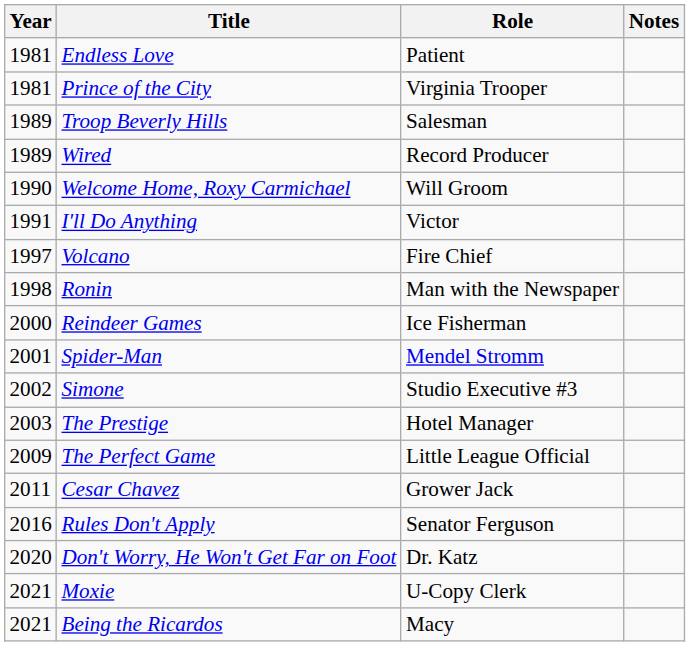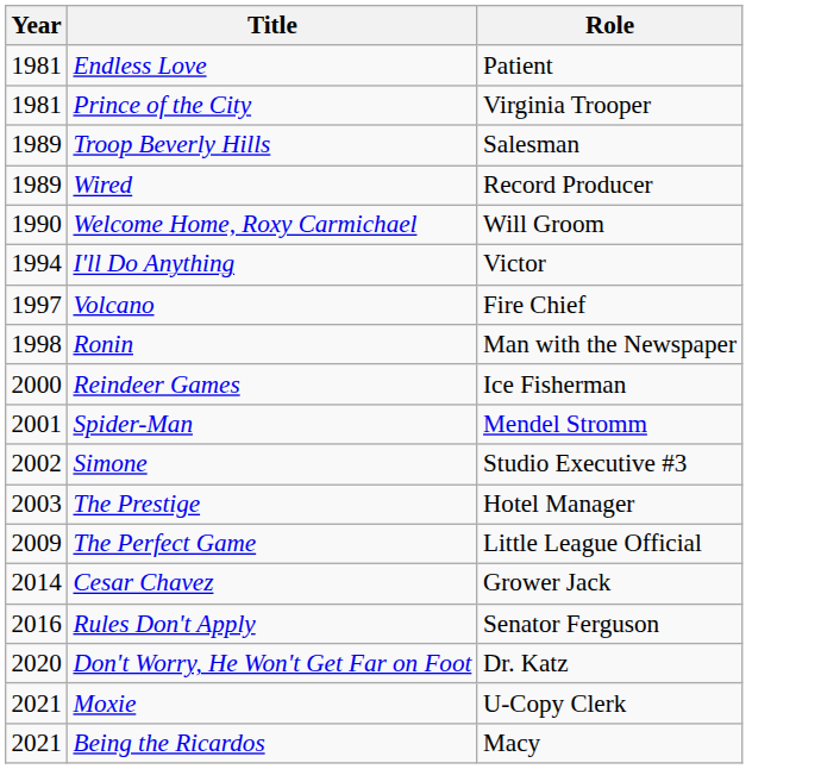 <table class="wikitable sortable">
 <tr>
 <th>Year</th>
 <th>Title</th>
 <th>Role</th>
-<th>Notes</th>
 </tr>
 <tr>
 <td>1981</td>
 <td><em><a href='#'>Endless Love</a></em></td>
 <td>Patient</td>
-<td></td>
 </tr>
 <tr>
 <td>1981</td>
 <td><em><a href='#'>Prince of the City</a></em></td>
 <td>Virginia Trooper</td>
-<td></td>
 </tr>
 <tr>
 <td>1989</td>
 <td><em><a href='#'>Troop Beverly Hills</a></em></td>
 <td>Salesman</td>
-<td></td>
 </tr>
 <tr>
 <td>1989</td>
 <td><em><a href='#'>Wired</a></em></td>
 <td>Record Producer</td>
-<td></td>
 </tr>
 <tr>
 <td>1990</td>
 <td><em><a href='#'>Welcome Home, Roxy Carmichael</a></em></td>
 <td>Will Groom</td>
-<td></td>
 </tr>
 <tr>
-<td>1991</td>
+<td>1994</td>
 <td><em><a href='#'>I'll Do Anything</a></em></td>
 <td>Victor</td>
-<td></td>
 </tr>
 <tr>
 <td>1997</td>
 <td><em><a href='#'>Volcano</a></em></td>
 <td>Fire Chief</td>
-<td></td>
 </tr>
 <tr>
 <td>1998</td>
 <td><em><a href='#'>Ronin</a></em></td>
 <td>Man with the Newspaper</td>
-<td></td>
 </tr>
 <tr>
 <td>2000</td>
 <td><em><a href='#'>Reindeer Games</a></em></td>
 <td>Ice Fisherman</td>
-<td></td>
 </tr>
 <tr>
 <td>2001</td>
 <td><em><a href='#'>Spider-Man</a></em></td>
 <td><a href='#'>Mendel Stromm</a></td>
-<td></td>
 </tr>
 <tr>
 <td>2002</td>
 <td><em><a href='#'>Simone</a></em></td>
 <td>Studio Executive #3</td>
-<td></td>
 </tr>
 <tr>
 <td>2003</td>
 <td><em><a href='#'>The Prestige</a></em></td>
 <td>Hotel Manager</td>
-<td></td>
 </tr>
 <tr>
 <td>2009</td>
 <td><em><a href='#'>The Perfect Game</a></em></td>
 <td>Little League Official</td>
-<td></td>
 </tr>
 <tr>
-<td>2011</td>
+<td>2014</td>
 <td><em><a href='#'>Cesar Chavez</a></em></td>
 <td>Grower Jack</td>
-<td></td>
 </tr>
 <tr>
 <td>2016</td>
 <td><em><a href='#'>Rules Don't Apply</a></em></td>
 <td>Senator Ferguson</td>
-<td></td>
 </tr>
 <tr>
 <td>2020</td>
 <td><em><a href='#'>Don't Worry, He Won't Get Far on Foot</a></em></td>
 <td>Dr. Katz</td>
-<td></td>
 </tr>
 <tr>
 <td>2021</td>
 <td><em><a href='#'>Moxie</a></em></td>
 <td>U-Copy Clerk</td>
-<td></td>
 </tr>
 <tr>
 <td>2021</td>
 <td><em><a href='#'>Being the Ricardos</a></em></td>
 <td>Macy</td>
-<td></td>
 </tr>
 </table>
